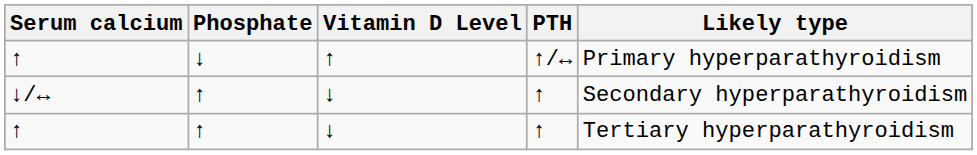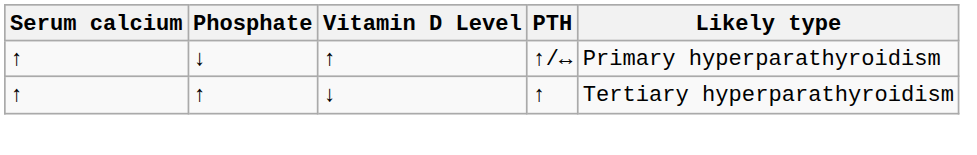 <table class="wikitable">
 <tr>
 <th>Serum calcium</th>
 <th>Phosphate</th>
 <th>Vitamin D Level</th>
 <th>PTH</th>
 <th>Likely type</th>
 </tr>
 <tr>
 <td>↑</td>
 <td>↓</td>
 <td>↑</td>
 <td>↑/↔</td>
 <td>Primary hyperparathyroidism</td>
 </tr>
 <tr>
-<td>↓/↔</td>
-<td>↑</td>
-<td>↓</td>
-<td>↑</td>
-<td>Secondary hyperparathyroidism</td>
-</tr>
-<tr>
 <td>↑</td>
 <td>↑</td>
 <td>↓</td>
 <td>↑</td>
 <td>Tertiary hyperparathyroidism</td>
 </tr>
 </table>
